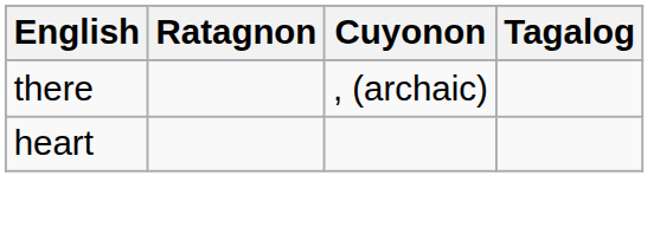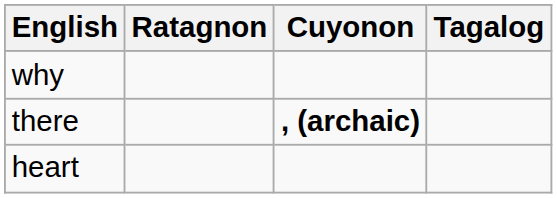 <table class="wikitable">
 <tr>
 <th>English</th>
 <th>Ratagnon</th>
 <th>Cuyonon</th>
 <th>Tagalog</th>
 </tr>
 <tr>
+<td>why</td>
+<td></td>
+<td></td>
+<td></td>
+</tr>
+<tr>
 <td>there</td>
 <td></td>
-<td>,  (archaic)</td>
+<td><strong>,  (archaic)</strong></td>
 <td></td>
 </tr>
 <tr>
 <td>heart</td>
 <td></td>
 <td></td>
 <td></td>
 </tr>
 </table>
